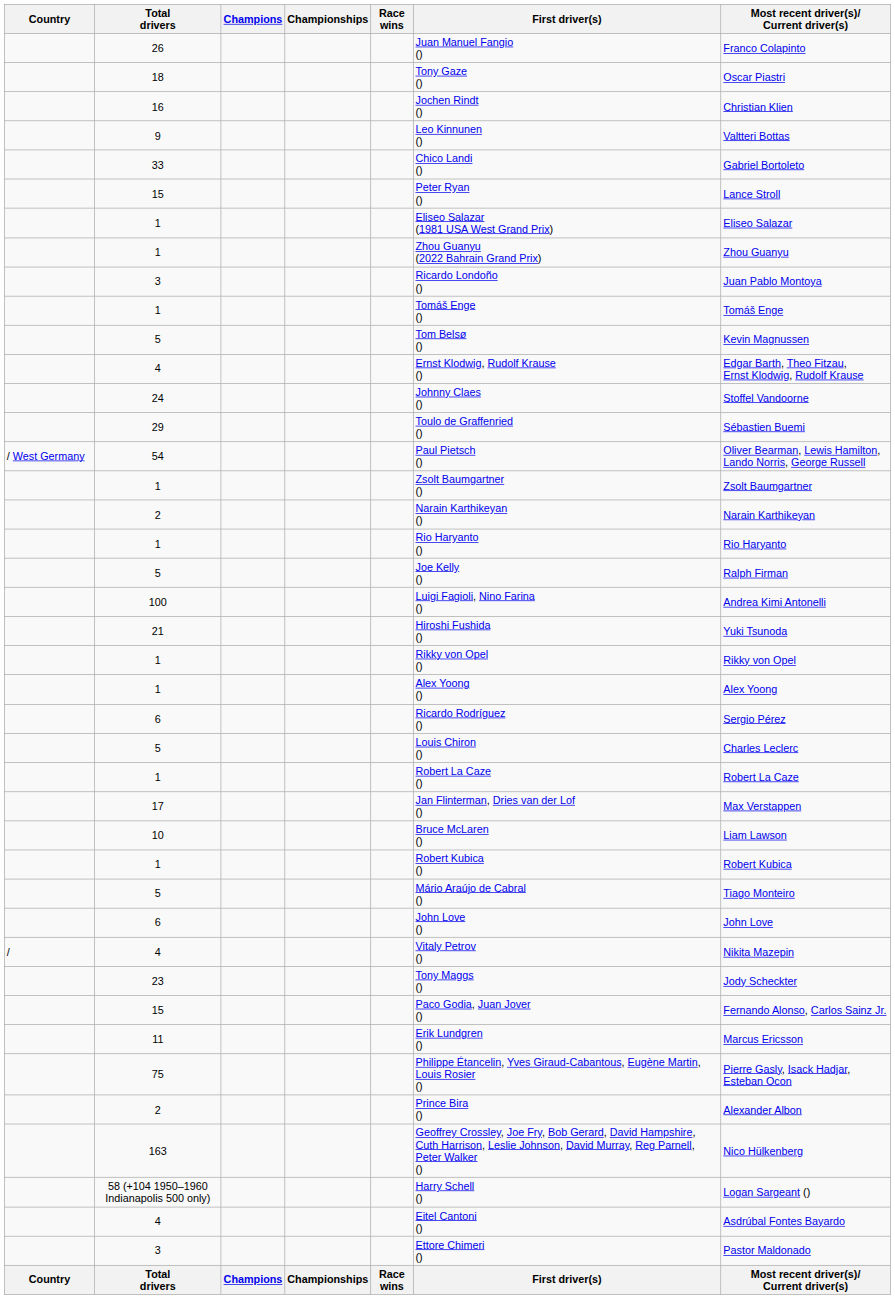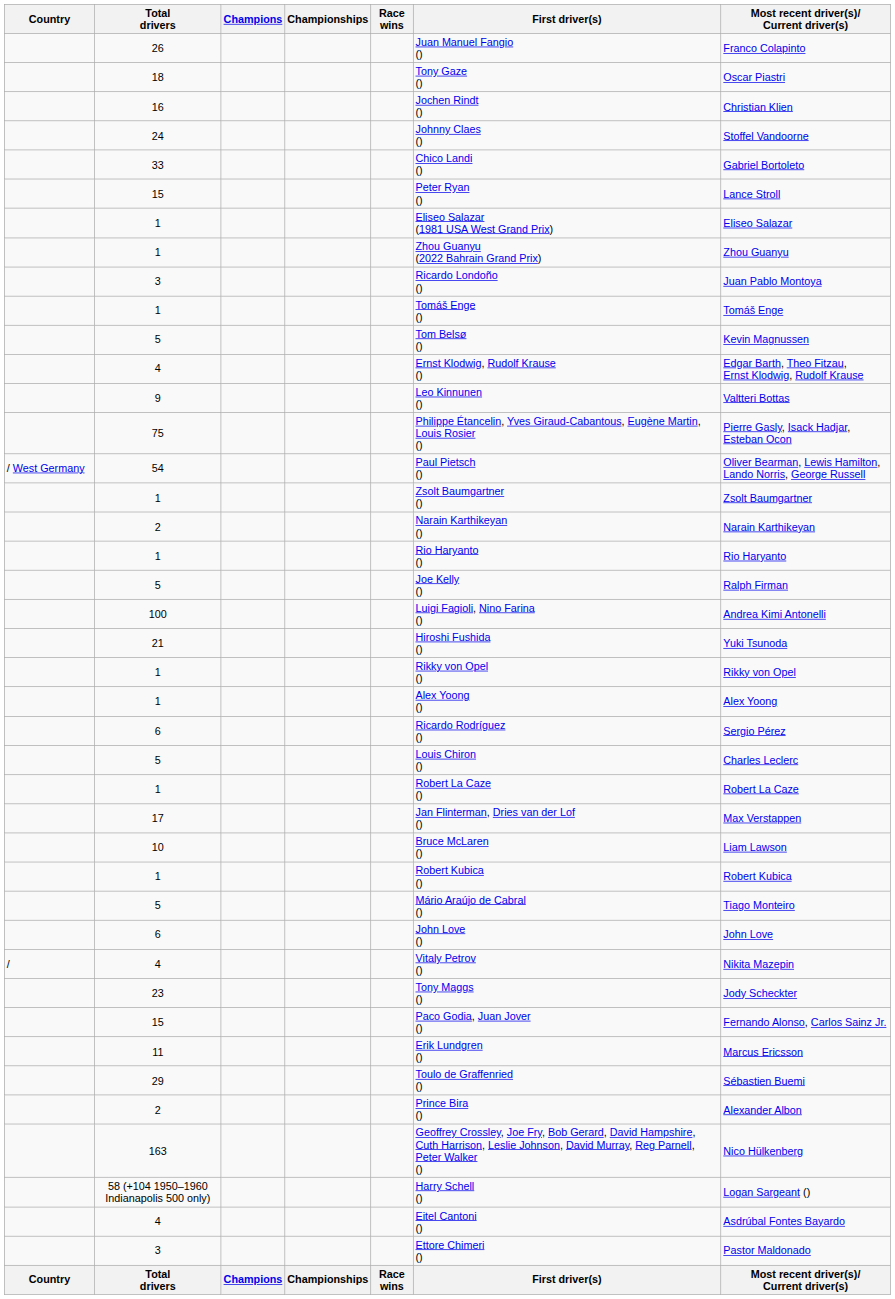 <table class="wikitable sortable" style="text-align:center; text-align:center; font-size:95%">
 <tr>
 <th>Country</th>
 <th>Total<br>drivers</th>
 <th><a href='#'>Champions</a></th>
 <th>Championships</th>
 <th>Race wins</th>
 <th>First driver(s)</th>
 <th>Most recent driver(s)/<br>Current driver(s)</th>
 </tr>
 <tr>
 <td align="left"><br></td>
 <td>26</td>
 <td><br></td>
 <td><br></td>
 <td><br></td>
 <td align="left" data-sort-value="1"><a href='#'>Juan Manuel Fangio</a><br>()</td>
 <td align="left" data-sort-value="2025"><a href='#'>Franco Colapinto</a> <br></td>
 </tr>
 <tr>
 <td align="left"><br></td>
 <td>18</td>
 <td><br></td>
 <td><br></td>
 <td><br></td>
 <td align="left" data-sort-value="6"><a href='#'>Tony Gaze</a><br>()</td>
 <td align="left" data-sort-value="2025"><a href='#'>Oscar Piastri</a><br></td>
 </tr>
 <tr>
 <td align="left"><br></td>
 <td>16</td>
 <td><br></td>
 <td><br></td>
 <td><br></td>
 <td align="left" data-sort-value="18"><a href='#'>Jochen Rindt</a><br>()</td>
 <td align="left" data-sort-value="2010"><a href='#'>Christian Klien</a><br></td>
 </tr>
 <tr>
 <td align="left"><br></td>
-<td>9</td>
+<td>24</td>
+<td></td>
+<td></td>
 <td><br></td>
-<td><br></td>
-<td><br></td>
-<td align="left" data-sort-value="21"><a href='#'>Leo Kinnunen</a><br>()</td>
-<td align="left" data-sort-value="2024.2"><a href='#'>Valtteri Bottas</a><br></td>
+<td align="left" data-sort-value="1"><a href='#'>Johnny Claes</a><br>()</td>
+<td align="left" data-sort-value="2018"><a href='#'>Stoffel Vandoorne</a><br></td>
 </tr>
 <tr>
 <td align="left"><br></td>
 <td>33</td>
 <td><br></td>
 <td><br></td>
 <td><br></td>
 <td align="left" data-sort-value="4"><a href='#'>Chico Landi</a><br>()</td>
 <td align="left" data-sort-value="2025"><a href='#'>Gabriel Bortoleto</a><br></td>
 </tr>
 <tr>
 <td align="left"><br></td>
 <td>15</td>
 <td><br></td>
 <td><br></td>
 <td><br></td>
 <td align="left" data-sort-value="16"><a href='#'>Peter Ryan</a><br>()</td>
 <td align="left" data-sort-value="2025"><a href='#'>Lance Stroll</a><br></td>
 </tr>
 <tr>
 <td align="left"></td>
 <td>1</td>
 <td></td>
 <td></td>
 <td></td>
 <td align="left" data-sort-value="23"><a href='#'>Eliseo Salazar</a><br>(<a href='#'>1981 USA West Grand Prix</a>)</td>
 <td align="left" data-sort-value="1983"><a href='#'>Eliseo Salazar</a><br></td>
 </tr>
 <tr>
 <td align="left"></td>
 <td>1</td>
 <td></td>
 <td></td>
 <td></td>
 <td align="left" data-sort-value="2022"><a href='#'>Zhou Guanyu</a><br>(<a href='#'>2022 Bahrain Grand Prix</a>)</td>
 <td align="left" data-sort-value="2024.2"><a href='#'>Zhou Guanyu</a><br></td>
 </tr>
 <tr>
 <td align="left"><br></td>
 <td>3</td>
 <td></td>
 <td></td>
 <td><br></td>
 <td align="left" data-sort-value="24"><a href='#'>Ricardo Londoño</a><br>()</td>
 <td align="left" data-sort-value="2006-1"><a href='#'>Juan Pablo Montoya</a><br></td>
 </tr>
 <tr>
 <td align="left"></td>
 <td>1</td>
 <td></td>
 <td></td>
 <td></td>
 <td align="left" data-sort-value="25"><a href='#'>Tomáš Enge</a><br>()</td>
 <td align="left" data-sort-value="2001-2"><a href='#'>Tomáš Enge</a><br></td>
 </tr>
 <tr>
 <td align="left"><br></td>
 <td>5</td>
 <td></td>
 <td></td>
 <td></td>
 <td align="left" data-sort-value="19"><a href='#'>Tom Belsø</a><br>()</td>
 <td align="left" data-sort-value="2024.2"><a href='#'>Kevin Magnussen</a><br></td>
 </tr>
 <tr>
 <td align="left"><br></td>
 <td>4</td>
 <td></td>
 <td></td>
 <td></td>
 <td align="left" data-sort-value="8"><a href='#'>Ernst Klodwig</a>, <a href='#'>Rudolf Krause</a><br>()</td>
 <td align="left" data-sort-value="1953"><a href='#'>Edgar Barth</a>, <a href='#'>Theo Fitzau</a>,<br><a href='#'>Ernst Klodwig</a>, <a href='#'>Rudolf Krause</a><br></td>
 </tr>
 <tr>
 <td align="left"><br></td>
-<td>24</td>
-<td></td>
-<td></td>
+<td>9</td>
 <td><br></td>
-<td align="left" data-sort-value="1"><a href='#'>Johnny Claes</a><br>()</td>
-<td align="left" data-sort-value="2018"><a href='#'>Stoffel Vandoorne</a><br></td>
+<td><br></td>
+<td><br></td>
+<td align="left" data-sort-value="21"><a href='#'>Leo Kinnunen</a><br>()</td>
+<td align="left" data-sort-value="2024.2"><a href='#'>Valtteri Bottas</a><br></td>
 </tr>
 <tr>
 <td align="left"><br></td>
-<td>29</td>
-<td></td>
-<td></td>
+<td>75</td>
 <td><br></td>
-<td align="left" data-sort-value="1"><a href='#'>Toulo de Graffenried</a><br>()</td>
-<td align="left" data-sort-value="2011"><a href='#'>Sébastien Buemi</a><br></td>
+<td><br></td>
+<td><br></td>
+<td align="left" data-sort-value="1"><a href='#'>Philippe Étancelin</a>, <a href='#'>Yves Giraud-Cabantous</a>, <a href='#'>Eugène Martin</a>,<br><a href='#'>Louis Rosier</a><br>()</td>
+<td align="left" data-sort-value="2025"><a href='#'>Pierre Gasly</a>, <a href='#'>Isack Hadjar</a>, <a href='#'>Esteban Ocon</a><br></td>
 </tr>
 <tr>
 <td align="left"> / <a href='#'>West Germany</a><br></td>
 <td>54</td>
 <td><br></td>
 <td><br></td>
 <td><br></td>
 <td align="left" data-sort-value="3"><a href='#'>Paul Pietsch</a><br>()</td>
 <td align="left" data-sort-value="2025"><a href='#'>Oliver Bearman</a>, <a href='#'>Lewis Hamilton</a>, <a href='#'>Lando Norris</a>, <a href='#'>George Russell</a><br></td>
 </tr>
 <tr>
 <td align="left"></td>
 <td>1</td>
 <td></td>
 <td></td>
 <td></td>
 <td align="left" data-sort-value="26"><a href='#'>Zsolt Baumgartner</a><br>()</td>
 <td align="left" data-sort-value="2004"><a href='#'>Zsolt Baumgartner</a><br></td>
 </tr>
 <tr>
 <td align="left"><br></td>
 <td>2</td>
 <td></td>
 <td></td>
 <td></td>
 <td align="left" data-sort-value="27"><a href='#'>Narain Karthikeyan</a><br>()</td>
 <td align="left" data-sort-value="2012"><a href='#'>Narain Karthikeyan</a><br></td>
 </tr>
 <tr>
 <td align="left"></td>
 <td>1</td>
 <td></td>
 <td></td>
 <td></td>
 <td align="left" data-sort-value="30"><a href='#'>Rio Haryanto</a><br>()</td>
 <td align="left" data-sort-value="2016"><a href='#'>Rio Haryanto</a><br></td>
 </tr>
 <tr>
 <td align="left"><br></td>
 <td>5</td>
 <td></td>
 <td></td>
 <td></td>
 <td align="left" data-sort-value="1"><a href='#'>Joe Kelly</a><br>()</td>
 <td align="left" data-sort-value="2003"><a href='#'>Ralph Firman</a><br></td>
 </tr>
 <tr>
 <td align="left"><br></td>
 <td>100</td>
 <td><br></td>
 <td><br></td>
 <td><br></td>
 <td align="left" data-sort-value="1"><a href='#'>Luigi Fagioli</a>, <a href='#'>Nino Farina</a><br>()</td>
 <td align="left" data-sort-value="2025"><a href='#'>Andrea Kimi Antonelli</a><br></td>
 </tr>
 <tr>
 <td align="left"><br></td>
 <td>21</td>
 <td></td>
 <td></td>
 <td></td>
 <td align="left" data-sort-value="22"><a href='#'>Hiroshi Fushida</a><br>()</td>
 <td align="left" data-sort-value="2025"><a href='#'>Yuki Tsunoda</a><br></td>
 </tr>
 <tr>
 <td align="left"></td>
 <td>1</td>
 <td></td>
 <td></td>
 <td></td>
 <td align="left" data-sort-value="20"><a href='#'>Rikky von Opel</a><br>()</td>
 <td align="left" data-sort-value="1974"><a href='#'>Rikky von Opel</a><br></td>
 </tr>
 <tr>
 <td align="left"></td>
 <td>1</td>
 <td></td>
 <td></td>
 <td></td>
 <td align="left" data-sort-value="25"><a href='#'>Alex Yoong</a><br>()</td>
 <td align="left" data-sort-value="2002"><a href='#'>Alex Yoong</a><br></td>
 </tr>
 <tr>
 <td align="left"><br></td>
 <td>6</td>
 <td></td>
 <td></td>
 <td><br></td>
 <td align="left" data-sort-value="15"><a href='#'>Ricardo Rodríguez</a><br>()</td>
 <td align="left" data-sort-value="2024.2"><a href='#'>Sergio Pérez</a><br></td>
 </tr>
 <tr>
 <td align="left"><br></td>
 <td>5</td>
 <td></td>
 <td></td>
 <td><br></td>
 <td align="left" data-sort-value="1"><a href='#'>Louis Chiron</a><br>()</td>
 <td align="left" data-sort-value="2025"><a href='#'>Charles Leclerc</a><br></td>
 </tr>
 <tr>
 <td align="left"></td>
 <td>1</td>
 <td></td>
 <td></td>
 <td></td>
 <td align="left" data-sort-value="11"><a href='#'>Robert La Caze</a><br>()</td>
 <td align="left" data-sort-value="1958"><a href='#'>Robert La Caze</a><br></td>
 </tr>
 <tr>
 <td align="left"><br></td>
 <td>17</td>
 <td><br></td>
 <td><br></td>
 <td><br></td>
 <td align="left" data-sort-value="9"><a href='#'>Jan Flinterman</a>, <a href='#'>Dries van der Lof</a><br>()</td>
 <td align="left" data-sort-value="2025"><a href='#'>Max Verstappen</a><br></td>
 </tr>
 <tr>
 <td align="left"><br></td>
 <td>10</td>
 <td><br></td>
 <td><br></td>
 <td><br></td>
 <td align="left" data-sort-value="10"><a href='#'>Bruce McLaren</a><br>()</td>
 <td align="left" data-sort-value="2025"><a href='#'>Liam Lawson</a><br></td>
 </tr>
 <tr>
 <td align="left"></td>
 <td>1</td>
 <td></td>
 <td></td>
 <td><br></td>
 <td align="left" data-sort-value="28"><a href='#'>Robert Kubica</a><br>()</td>
 <td align="left" data-sort-value="2021"><a href='#'>Robert Kubica</a><br></td>
 </tr>
 <tr>
 <td align="left"><br></td>
 <td>5</td>
 <td></td>
 <td></td>
 <td></td>
 <td align="left" data-sort-value="12"><a href='#'>Mário Araújo de Cabral</a><br>()</td>
 <td align="left" data-sort-value="2006-2"><a href='#'>Tiago Monteiro</a><br></td>
 </tr>
 <tr>
 <td align="left"><br></td>
 <td>6</td>
 <td></td>
 <td></td>
 <td></td>
 <td align="left" data-sort-value="17"><a href='#'>John Love</a><br>()</td>
 <td align="left" data-sort-value="1972"><a href='#'>John Love</a><br></td>
 </tr>
 <tr>
 <td align="left"> / <br></td>
 <td>4</td>
 <td></td>
 <td></td>
 <td></td>
 <td align="left" data-sort-value="29"><a href='#'>Vitaly Petrov</a><br>()</td>
 <td align="left" data-sort-value="2021.5"><a href='#'>Nikita Mazepin</a><br></td>
 </tr>
 <tr>
 <td align="left"><br></td>
 <td>23</td>
 <td><br></td>
 <td><br></td>
 <td><br></td>
 <td align="left" data-sort-value="14"><a href='#'>Tony Maggs</a><br>()</td>
 <td align="left" data-sort-value="1980"><a href='#'>Jody Scheckter</a><br></td>
 </tr>
 <tr>
 <td align="left"><br></td>
 <td>15</td>
 <td><br></td>
 <td><br></td>
 <td><br></td>
 <td align="left" data-sort-value="5"><a href='#'>Paco Godia</a>, <a href='#'>Juan Jover</a><br>()</td>
 <td align="left" data-sort-value="2025"><a href='#'>Fernando Alonso</a>, <a href='#'>Carlos Sainz Jr.</a><br></td>
 </tr>
 <tr>
 <td align="left"><br></td>
 <td>11</td>
 <td></td>
 <td></td>
 <td><br></td>
 <td align="left" data-sort-value="4"><a href='#'>Erik Lundgren</a><br>()</td>
 <td align="left" data-sort-value="2018"><a href='#'>Marcus Ericsson</a><br></td>
 </tr>
 <tr>
 <td align="left"><br></td>
-<td>75</td>
+<td>29</td>
+<td></td>
+<td></td>
 <td><br></td>
-<td><br></td>
-<td><br></td>
-<td align="left" data-sort-value="1"><a href='#'>Philippe Étancelin</a>, <a href='#'>Yves Giraud-Cabantous</a>, <a href='#'>Eugène Martin</a>,<br><a href='#'>Louis Rosier</a><br>()</td>
-<td align="left" data-sort-value="2025"><a href='#'>Pierre Gasly</a>, <a href='#'>Isack Hadjar</a>, <a href='#'>Esteban Ocon</a><br></td>
+<td align="left" data-sort-value="1"><a href='#'>Toulo de Graffenried</a><br>()</td>
+<td align="left" data-sort-value="2011"><a href='#'>Sébastien Buemi</a><br></td>
 </tr>
 <tr>
 <td align="left"><br></td>
 <td>2</td>
 <td></td>
 <td></td>
 <td></td>
 <td align="left" data-sort-value="1"><a href='#'>Prince Bira</a><br>()</td>
 <td align="left" data-sort-value="2025"><a href='#'>Alexander Albon</a><br></td>
 </tr>
 <tr>
 <td align="left"><br></td>
 <td>163</td>
 <td><br></td>
 <td><br></td>
 <td><br></td>
 <td align="left" data-sort-value="1"><a href='#'>Geoffrey Crossley</a>, <a href='#'>Joe Fry</a>, <a href='#'>Bob Gerard</a>, <a href='#'>David Hampshire</a>, <a href='#'>Cuth Harrison</a>, <a href='#'>Leslie Johnson</a>, <a href='#'>David Murray</a>, <a href='#'>Reg Parnell</a>, <a href='#'>Peter Walker</a><br>()</td>
 <td align="left" data-sort-value="2025"><a href='#'>Nico Hülkenberg</a><br></td>
 </tr>
 <tr>
 <td align="left" width="120"><br></td>
 <td>58 (+104 1950–1960 Indianapolis 500 only)</td>
 <td><br></td>
 <td><br></td>
 <td><br></td>
 <td align="left" data-sort-value="2"><a href='#'>Harry Schell</a><br>()</td>
 <td align="left" data-sort-value="2024.1"><a href='#'>Logan Sargeant</a> ()</td>
 </tr>
 <tr>
 <td align="left"><br></td>
 <td>4</td>
 <td></td>
 <td></td>
 <td></td>
 <td align="left" data-sort-value="7"><a href='#'>Eitel Cantoni</a><br>()</td>
 <td align="left" data-sort-value="1959"><a href='#'>Asdrúbal Fontes Bayardo</a><br></td>
 </tr>
 <tr>
 <td align="left"><br></td>
 <td>3</td>
 <td></td>
 <td></td>
 <td><br></td>
 <td align="left" data-sort-value="13"><a href='#'>Ettore Chimeri</a><br>()</td>
 <td align="left" data-sort-value="2015-2"><a href='#'>Pastor Maldonado</a><br></td>
 </tr>
 <tr>
 <th>Country</th>
 <th>Total<br>drivers</th>
 <th><a href='#'>Champions</a></th>
 <th>Championships</th>
 <th>Race wins</th>
 <th>First driver(s)</th>
 <th>Most recent driver(s)/<br>Current driver(s)</th>
 </tr>
 </table>
